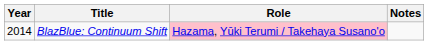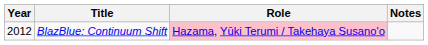 <table class="wikitable">
 <tr>
 <th>Year</th>
 <th>Title</th>
 <th>Role</th>
 <th>Notes</th>
 </tr>
 <tr>
-<td>2014</td>
+<td>2012</td>
 <td><em><a href='#'>BlazBlue: Continuum Shift</a></em></td>
 <td style="background: pink;"><a href='#'>Hazama</a>, <a href='#'>Yūki Terumi / Takehaya Susano'o</a></td>
 <td></td>
 </tr>
 </table>
